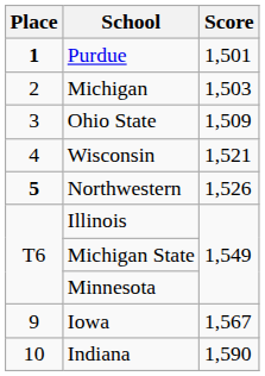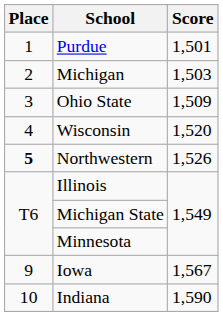 <table class=wikitable>
 <tr>
 <th>Place</th>
 <th>School</th>
 <th>Score</th>
 </tr>
 <tr>
-<td align=center><strong>1</strong></td>
+<td align=center>1</td>
 <td><a href='#'>Purdue</a></td>
 <td>1,501</td>
 </tr>
 <tr>
 <td align=center>2</td>
 <td>Michigan</td>
 <td>1,503</td>
 </tr>
 <tr>
 <td align=center>3</td>
 <td>Ohio State</td>
 <td>1,509</td>
 </tr>
 <tr>
 <td align=center>4</td>
 <td>Wisconsin</td>
-<td>1,521</td>
+<td>1,520</td>
 </tr>
 <tr>
 <td align=center><strong>5</strong></td>
 <td>Northwestern</td>
 <td>1,526</td>
 </tr>
 <tr>
 <td align=center rowspan=3>T6</td>
 <td>Illinois</td>
 <td rowspan=3>1,549</td>
 </tr>
 <tr>
 <td>Michigan State</td>
 </tr>
 <tr>
 <td>Minnesota</td>
 </tr>
 <tr>
 <td align=center>9</td>
 <td>Iowa</td>
 <td>1,567</td>
 </tr>
 <tr>
 <td align=center>10</td>
 <td>Indiana</td>
 <td>1,590</td>
 </tr>
 </table>
